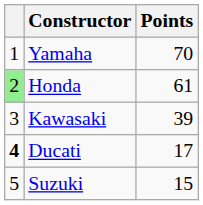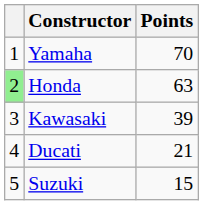 <table class="wikitable" style="font-size: 95%;">
 <tr>
 <th></th>
 <th>Constructor</th>
 <th>Points</th>
 </tr>
 <tr>
 <td align=center>1</td>
 <td> <a href='#'>Yamaha</a></td>
 <td align=right>70</td>
 </tr>
 <tr>
 <td align=center style="background: lightgreen;">2</td>
 <td> <a href='#'>Honda</a></td>
-<td align=right>61</td>
+<td align=right>63</td>
 </tr>
 <tr>
 <td align=center>3</td>
 <td> <a href='#'>Kawasaki</a></td>
 <td align=right>39</td>
 </tr>
 <tr>
-<td align=center><strong>4</strong></td>
+<td align=center>4</td>
 <td> <a href='#'>Ducati</a></td>
-<td align=right>17</td>
+<td align=right>21</td>
 </tr>
 <tr>
 <td align=center>5</td>
 <td> <a href='#'>Suzuki</a></td>
 <td align=right>15</td>
 </tr>
 </table>
